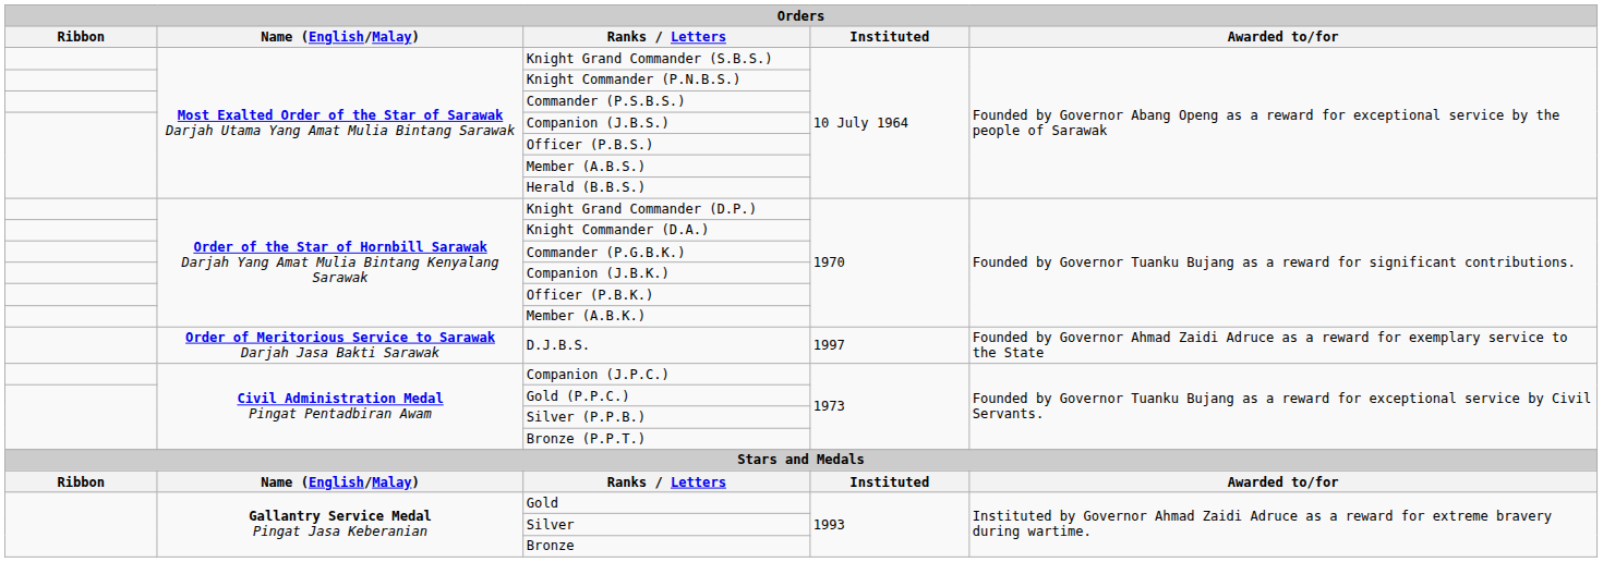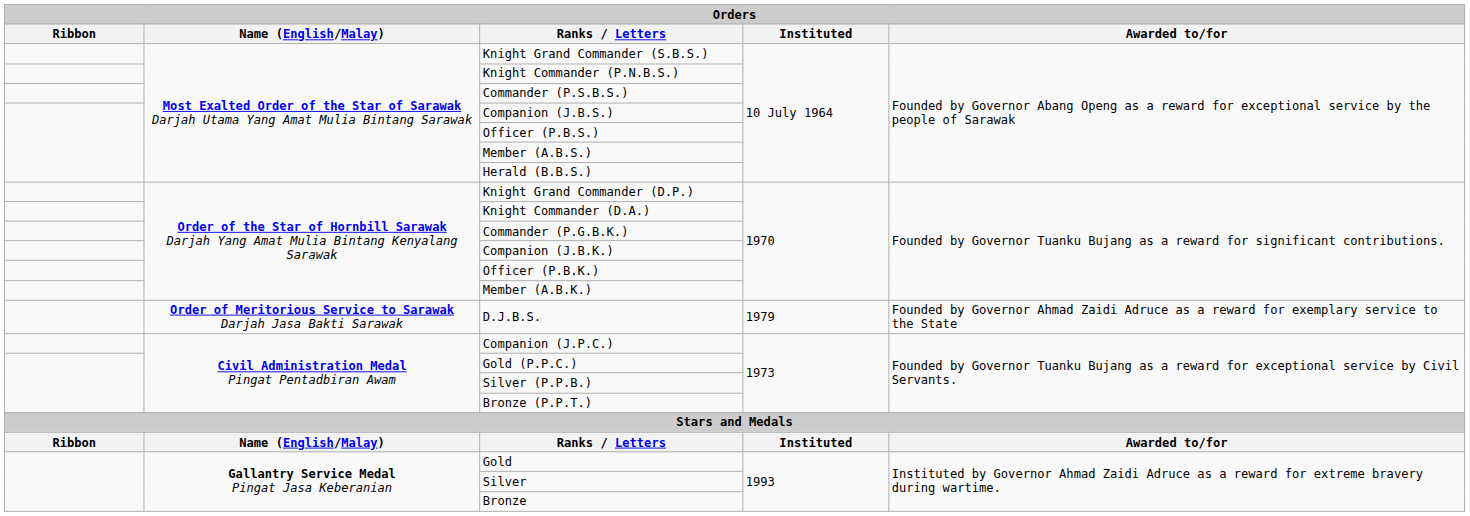 <table class="wikitable">
 <tr>
 <th colspan=5 style="background-color:#cccccc">Orders</th>
 </tr>
 <tr>
 <th width="144px">Ribbon</th>
 <th width="23%">Name (<a href='#'>English</a>/<a href='#'>Malay</a>)</th>
 <th width="18%">Ranks / <a href='#'>Letters</a></th>
 <th width="10%">Instituted</th>
 <th>Awarded to/for</th>
 </tr>
 <tr>
 <td align=center></td>
 <td rowspan=7 align=center><strong><a href='#'>Most Exalted Order of the Star of Sarawak</a></strong><br><em>Darjah Utama Yang Amat Mulia Bintang Sarawak</em></td>
 <td>Knight Grand Commander (S.B.S.)</td>
 <td rowspan=7>10 July 1964</td>
 <td rowspan=7>Founded by Governor Abang Openg as a reward for exceptional service by the people of Sarawak</td>
 </tr>
 <tr>
 <td align=center></td>
 <td>Knight Commander (P.N.B.S.)</td>
 </tr>
 <tr>
 <td align=center></td>
 <td>Commander (P.S.B.S.)</td>
 </tr>
 <tr>
 <td rowspan=4 align=center></td>
 <td>Companion (J.B.S.)</td>
 </tr>
 <tr>
 <td>Officer (P.B.S.)</td>
 </tr>
 <tr>
 <td>Member (A.B.S.)</td>
 </tr>
 <tr>
 <td>Herald (B.B.S.)</td>
 </tr>
 <tr>
 <td align=center></td>
 <td rowspan=6 align=center><strong><a href='#'>Order of the Star of Hornbill Sarawak</a></strong><br><em>Darjah Yang Amat Mulia Bintang Kenyalang Sarawak</em></td>
 <td>Knight Grand Commander (D.P.)</td>
 <td rowspan=6>1970</td>
 <td rowspan=6>Founded by Governor Tuanku Bujang as a reward for significant contributions.</td>
 </tr>
 <tr>
 <td align=center></td>
 <td>Knight Commander (D.A.)</td>
 </tr>
 <tr>
 <td align=center></td>
 <td>Commander (P.G.B.K.)</td>
 </tr>
 <tr>
 <td align=center></td>
 <td>Companion (J.B.K.)</td>
 </tr>
 <tr>
 <td align=center></td>
 <td>Officer (P.B.K.)</td>
 </tr>
 <tr>
 <td></td>
 <td>Member (A.B.K.)</td>
 </tr>
 <tr>
 <td align=center></td>
 <td align=center><strong><a href='#'>Order of Meritorious Service to Sarawak</a></strong><br><em>Darjah Jasa Bakti Sarawak</em></td>
 <td>D.J.B.S.</td>
-<td>1997</td>
+<td>1979</td>
 <td>Founded by Governor Ahmad Zaidi Adruce as a reward for exemplary service to the State</td>
 </tr>
 <tr>
 <td align=center></td>
 <td rowspan=4 align=center><strong><a href='#'>Civil Administration Medal</a></strong><br><em>Pingat Pentadbiran Awam</em></td>
 <td>Companion (J.P.C.)</td>
 <td rowspan=4>1973</td>
 <td rowspan=4>Founded by Governor Tuanku Bujang as a reward for exceptional service by Civil Servants.</td>
 </tr>
 <tr>
 <td rowspan=3 align=center></td>
 <td>Gold (P.P.C.)</td>
 </tr>
 <tr>
 <td>Silver (P.P.B.)</td>
 </tr>
 <tr>
 <td>Bronze (P.P.T.)</td>
 </tr>
 <tr>
 <th colspan=5 style="background-color:#cccccc">Stars and Medals</th>
 </tr>
 <tr>
 <th width="144px">Ribbon</th>
 <th width="23%">Name (<a href='#'>English</a>/<a href='#'>Malay</a>)</th>
 <th width="18%">Ranks / <a href='#'>Letters</a></th>
 <th width="10%">Instituted</th>
 <th>Awarded to/for</th>
 </tr>
 <tr>
 <td rowspan=3 align=center></td>
 <td rowspan=3 align=center><strong>Gallantry Service Medal</strong><br><em>Pingat Jasa Keberanian</em></td>
 <td>Gold</td>
 <td rowspan=3>1993</td>
 <td rowspan=3>Instituted by Governor Ahmad Zaidi Adruce as a reward for extreme bravery during wartime.</td>
 </tr>
 <tr>
 <td>Silver</td>
 </tr>
 <tr>
 <td>Bronze</td>
 </tr>
 </table>
